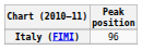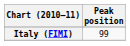 <table class="wikitable sortable plainrowheaders" style="text-align:center">
 <tr>
 <th>Chart (2010–11)</th>
 <th>Peak<br>position</th>
 </tr>
 <tr>
 </tr>
 <tr>
 </tr>
 <tr>
 </tr>
 <tr>
 </tr>
 <tr>
 <th scope="row">Italy (<a href='#'>FIMI</a>)</th>
-<td>96</td>
+<td>99</td>
 </tr>
 <tr>
 </tr>
 <tr>
 </tr>
 <tr>
 </tr>
 </table>
